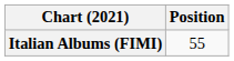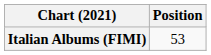 <table class="wikitable sortable plainrowheaders" style="text-align:center">
 <tr>
 <th scope="col">Chart (2021)</th>
 <th scope="col">Position</th>
 </tr>
 <tr>
 <th scope="row">Italian Albums (FIMI)</th>
-<td>55</td>
+<td>53</td>
 </tr>
 </table>
